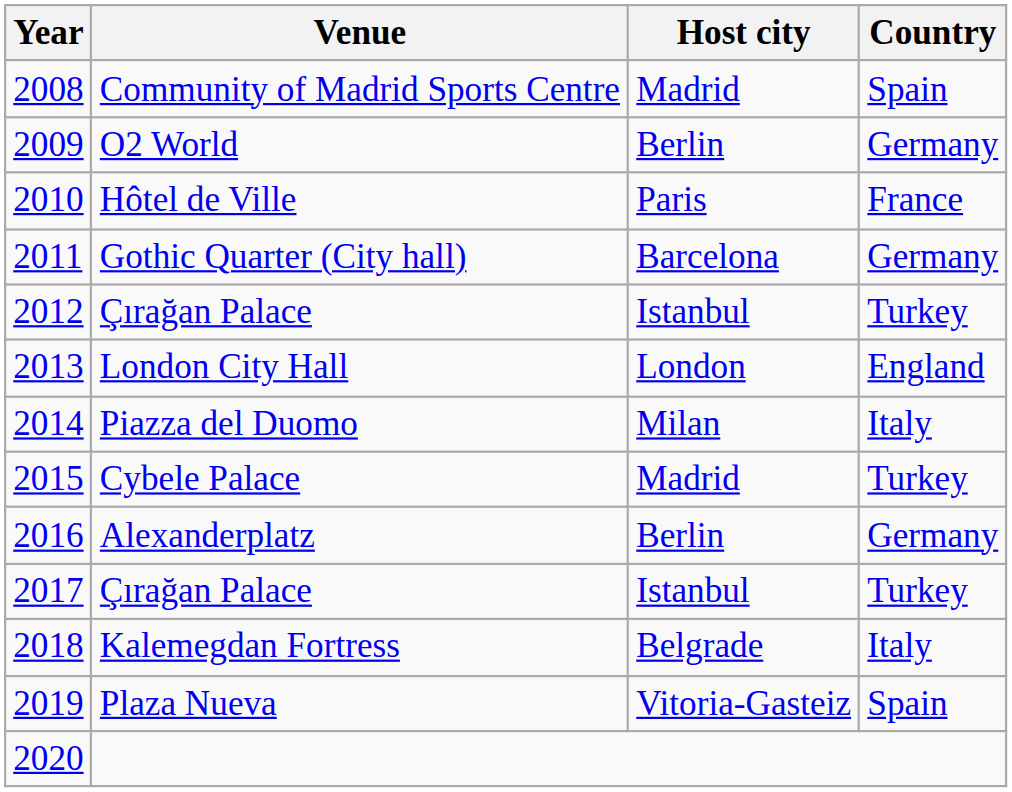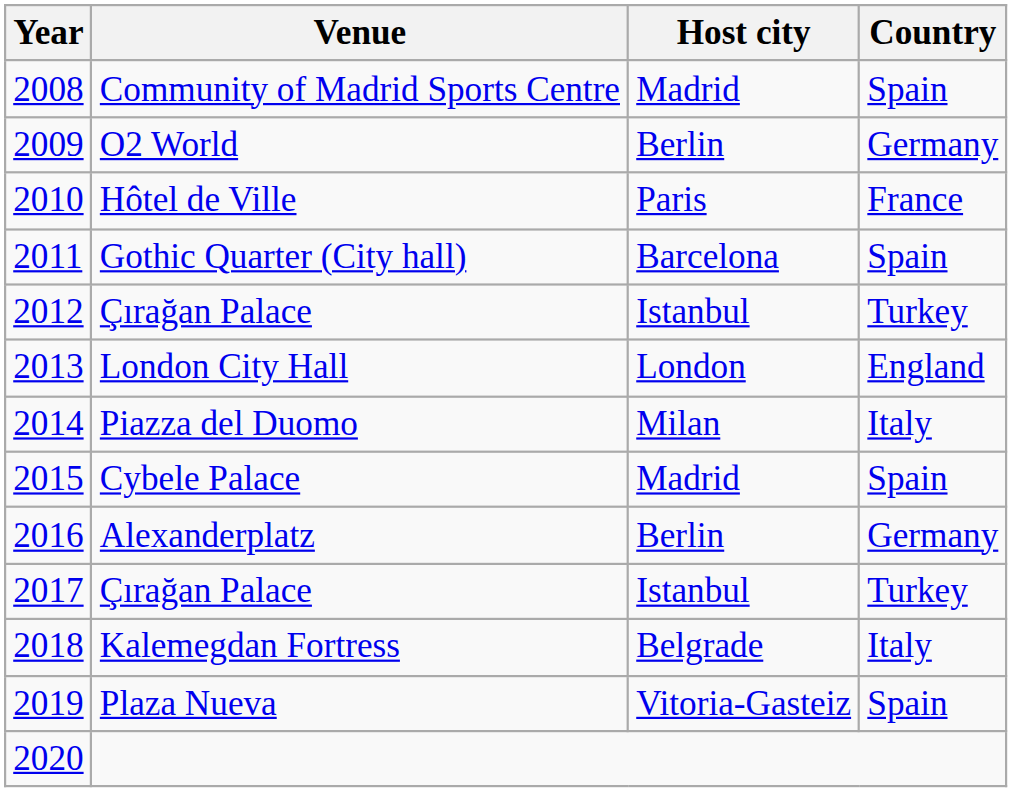 <table class="wikitable">
 <tr>
 <th>Year</th>
 <th>Venue</th>
 <th>Host city</th>
 <th>Country</th>
 </tr>
 <tr>
 <td><a href='#'>2008</a></td>
 <td><a href='#'>Community of Madrid Sports Centre</a></td>
 <td><a href='#'>Madrid</a></td>
 <td> <a href='#'>Spain</a></td>
 </tr>
 <tr>
 <td><a href='#'>2009</a></td>
 <td><a href='#'>O2 World</a></td>
 <td><a href='#'>Berlin</a></td>
 <td> <a href='#'>Germany</a></td>
 </tr>
 <tr>
 <td><a href='#'>2010</a></td>
 <td><a href='#'>Hôtel de Ville</a></td>
 <td><a href='#'>Paris</a></td>
 <td> <a href='#'>France</a></td>
 </tr>
 <tr>
 <td><a href='#'>2011</a></td>
 <td><a href='#'>Gothic Quarter (City hall)</a></td>
 <td><a href='#'>Barcelona</a></td>
-<td> <a href='#'>Germany</a></td>
+<td> <a href='#'>Spain</a></td>
 </tr>
 <tr>
 <td><a href='#'>2012</a></td>
 <td><a href='#'>Çırağan Palace</a></td>
 <td><a href='#'>Istanbul</a></td>
 <td> <a href='#'>Turkey</a></td>
 </tr>
 <tr>
 <td><a href='#'>2013</a></td>
 <td><a href='#'>London City Hall</a></td>
 <td><a href='#'>London</a></td>
 <td> <a href='#'>England</a></td>
 </tr>
 <tr>
 <td><a href='#'>2014</a></td>
 <td><a href='#'>Piazza del Duomo</a></td>
 <td><a href='#'>Milan</a></td>
 <td> <a href='#'>Italy</a></td>
 </tr>
 <tr>
 <td><a href='#'>2015</a></td>
 <td><a href='#'>Cybele Palace</a></td>
 <td><a href='#'>Madrid</a></td>
-<td> <a href='#'>Turkey</a></td>
+<td> <a href='#'>Spain</a></td>
 </tr>
 <tr>
 <td><a href='#'>2016</a></td>
 <td><a href='#'>Alexanderplatz</a></td>
 <td><a href='#'>Berlin</a></td>
 <td> <a href='#'>Germany</a></td>
 </tr>
 <tr>
 <td><a href='#'>2017</a></td>
 <td><a href='#'>Çırağan Palace</a></td>
 <td><a href='#'>Istanbul</a></td>
 <td> <a href='#'>Turkey</a></td>
 </tr>
 <tr>
 <td><a href='#'>2018</a></td>
 <td><a href='#'>Kalemegdan Fortress</a></td>
 <td><a href='#'>Belgrade</a></td>
 <td> <a href='#'>Italy</a></td>
 </tr>
 <tr>
 <td><a href='#'>2019</a></td>
 <td><a href='#'>Plaza Nueva</a></td>
 <td><a href='#'>Vitoria-Gasteiz</a></td>
 <td> <a href='#'>Spain</a></td>
 </tr>
 <tr>
 <td><a href='#'>2020</a></td>
 <td colspan=3></td>
 </tr>
 </table>
